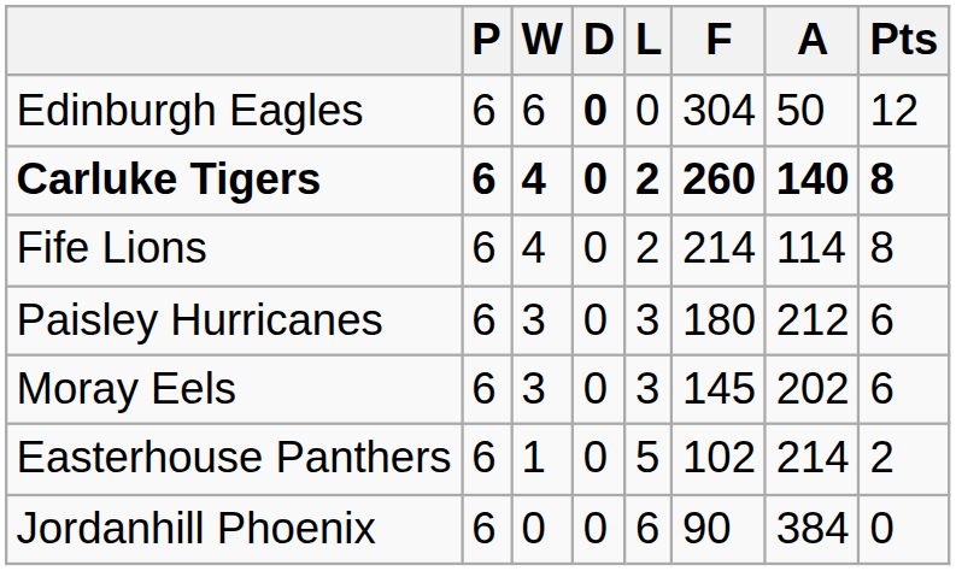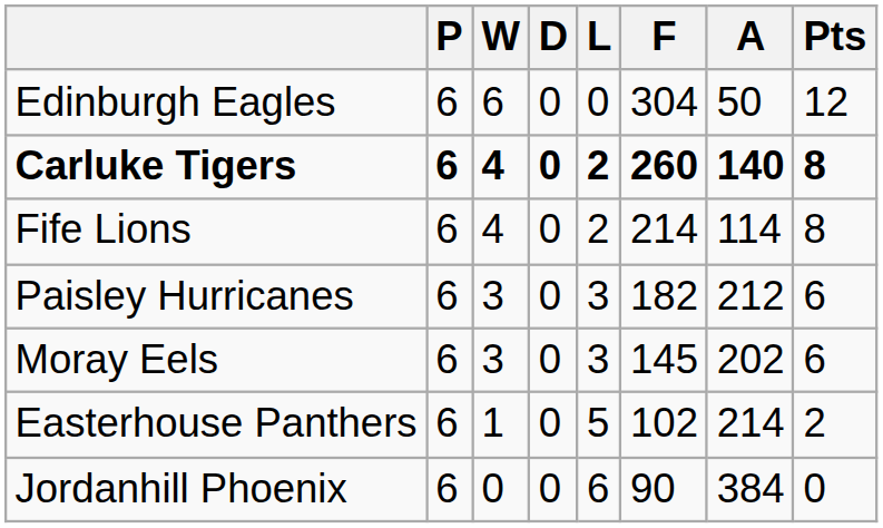 <table class="wikitable">
 <tr>
 <th></th>
 <th>P</th>
 <th>W</th>
 <th>D</th>
 <th>L</th>
 <th>F</th>
 <th>A</th>
 <th>Pts</th>
 </tr>
 <tr>
 <td>Edinburgh Eagles</td>
 <td>6</td>
 <td>6</td>
-<td><strong>0</strong></td>
+<td>0</td>
 <td>0</td>
 <td>304</td>
 <td>50</td>
 <td>12</td>
 </tr>
 <tr>
 <td><strong>Carluke Tigers</strong></td>
 <td><strong>6</strong></td>
 <td><strong>4</strong></td>
 <td><strong>0</strong></td>
 <td><strong>2</strong></td>
 <td><strong>260</strong></td>
 <td><strong>140</strong></td>
 <td><strong>8</strong></td>
 </tr>
 <tr>
 <td>Fife Lions</td>
 <td>6</td>
 <td>4</td>
 <td>0</td>
 <td>2</td>
 <td>214</td>
 <td>114</td>
 <td>8</td>
 </tr>
 <tr>
 <td>Paisley Hurricanes</td>
 <td>6</td>
 <td>3</td>
 <td>0</td>
 <td>3</td>
-<td>180</td>
+<td>182</td>
 <td>212</td>
 <td>6</td>
 </tr>
 <tr>
 <td>Moray Eels</td>
 <td>6</td>
 <td>3</td>
 <td>0</td>
 <td>3</td>
 <td>145</td>
 <td>202</td>
 <td>6</td>
 </tr>
 <tr>
 <td>Easterhouse Panthers</td>
 <td>6</td>
 <td>1</td>
 <td>0</td>
 <td>5</td>
 <td>102</td>
 <td>214</td>
 <td>2</td>
 </tr>
 <tr>
 <td>Jordanhill Phoenix</td>
 <td>6</td>
 <td>0</td>
 <td>0</td>
 <td>6</td>
 <td>90</td>
 <td>384</td>
 <td>0</td>
 </tr>
 </table>
